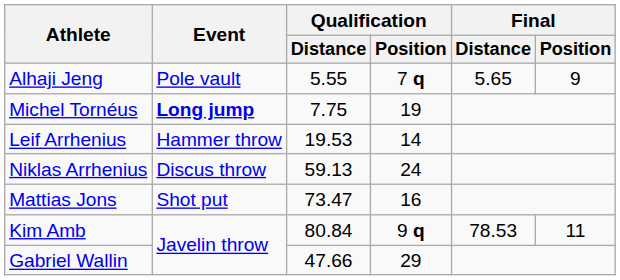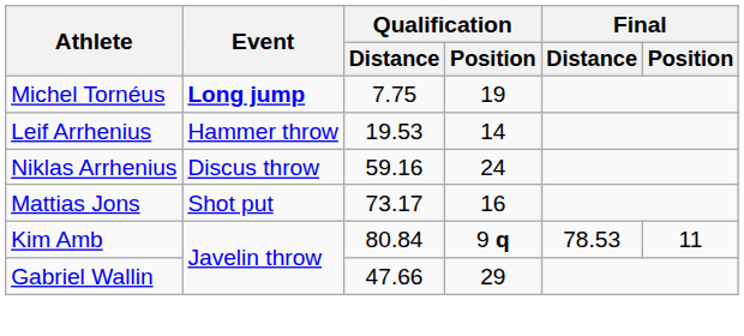 <table class=wikitable style="font-size:90%">
 <tr>
 <th rowspan="2">Athlete</th>
 <th rowspan="2">Event</th>
 <th colspan="2">Qualification</th>
 <th colspan="2">Final</th>
 </tr>
 <tr style="font-size:95%">
 <th>Distance</th>
 <th>Position</th>
 <th>Distance</th>
 <th>Position</th>
-</tr>
-<tr align=center>
-<td align=left><a href='#'>Alhaji Jeng</a></td>
-<td align=left><a href='#'>Pole vault</a></td>
-<td>5.55</td>
-<td>7 <strong>q</strong></td>
-<td>5.65</td>
-<td>9</td>
 </tr>
 <tr align=center>
 <td align=left><a href='#'>Michel Tornéus</a></td>
 <td align=left><strong><a href='#'>Long jump</a></strong></td>
 <td>7.75</td>
 <td>19</td>
 <td colspan=2></td>
 </tr>
 <tr align=center>
 <td align=left><a href='#'>Leif Arrhenius</a></td>
 <td align=left><a href='#'>Hammer throw</a></td>
 <td>19.53</td>
 <td>14</td>
 <td colspan=2></td>
 </tr>
 <tr align=center>
 <td align=left><a href='#'>Niklas Arrhenius</a></td>
 <td align=left><a href='#'>Discus throw</a></td>
-<td>59.13</td>
+<td>59.16</td>
 <td>24</td>
 <td colspan=2></td>
 </tr>
 <tr align=center>
 <td align=left><a href='#'>Mattias Jons</a></td>
 <td align=left><a href='#'>Shot put</a></td>
-<td>73.47</td>
+<td>73.17</td>
 <td>16</td>
 <td colspan=2></td>
 </tr>
 <tr align=center>
 <td align=left><a href='#'>Kim Amb</a></td>
 <td align=left rowspan=2><a href='#'>Javelin throw</a></td>
 <td>80.84</td>
 <td>9 <strong>q</strong></td>
 <td>78.53</td>
 <td>11</td>
 </tr>
 <tr align=center>
 <td align=left><a href='#'>Gabriel Wallin</a></td>
 <td>47.66</td>
 <td>29</td>
 <td colspan=2></td>
 </tr>
 </table>
